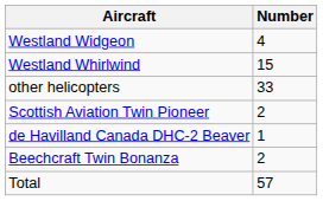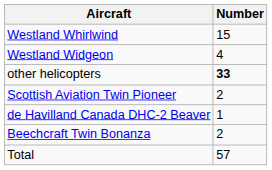 <table class="wikitable">
 <tr>
 <th>Aircraft</th>
 <th>Number</th>
 </tr>
 <tr>
+<td><a href='#'>Westland Whirlwind</a></td>
+<td>15</td>
+</tr>
+<tr>
 <td><a href='#'>Westland Widgeon</a></td>
 <td>4</td>
 </tr>
 <tr>
-<td><a href='#'>Westland Whirlwind</a></td>
-<td>15</td>
-</tr>
-<tr>
 <td>other helicopters</td>
-<td>33</td>
+<td><strong>33</strong></td>
 </tr>
 <tr>
 <td><a href='#'>Scottish Aviation Twin Pioneer</a></td>
 <td>2</td>
 </tr>
 <tr>
 <td><a href='#'>de Havilland Canada DHC-2 Beaver</a></td>
 <td>1</td>
 </tr>
 <tr>
 <td><a href='#'>Beechcraft Twin Bonanza</a></td>
 <td>2</td>
 </tr>
 <tr>
 <td>Total</td>
 <td>57</td>
 </tr>
 </table>
